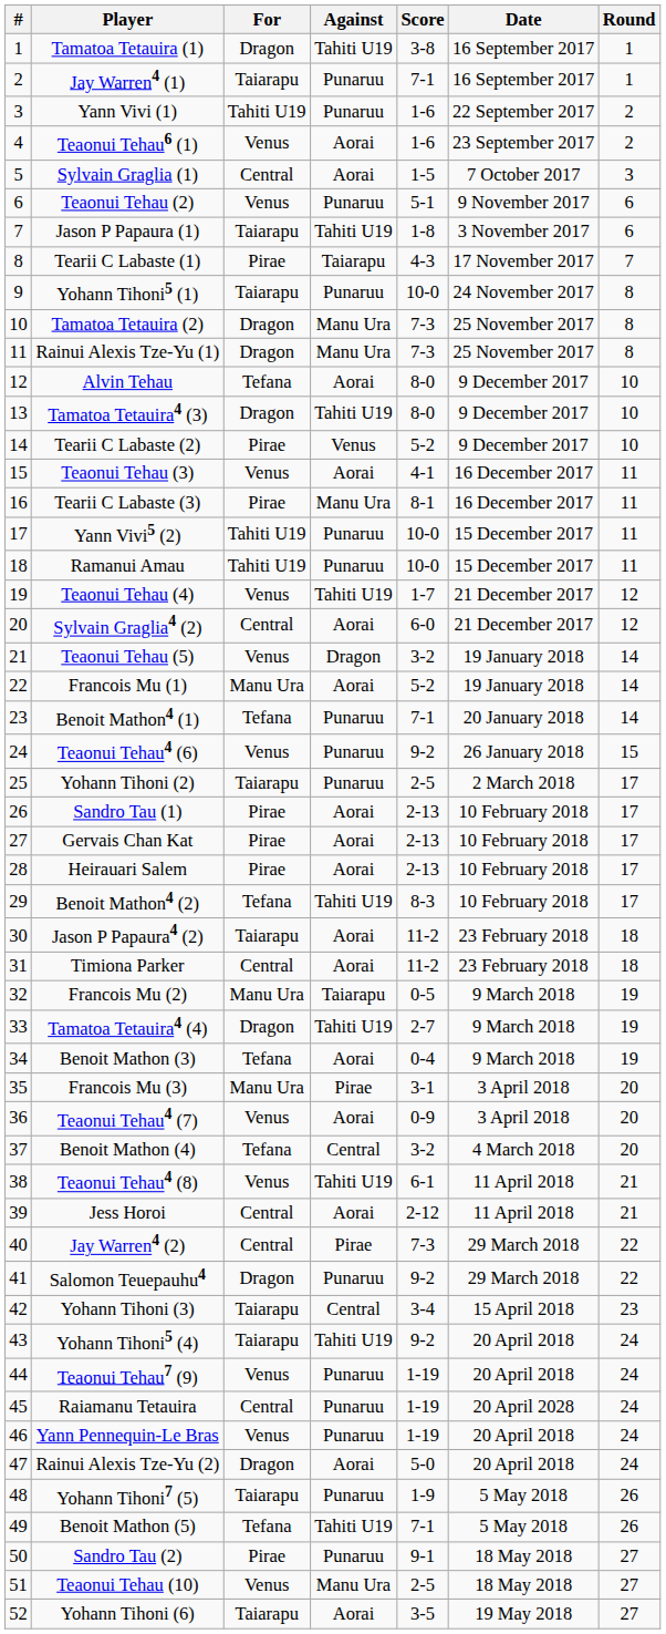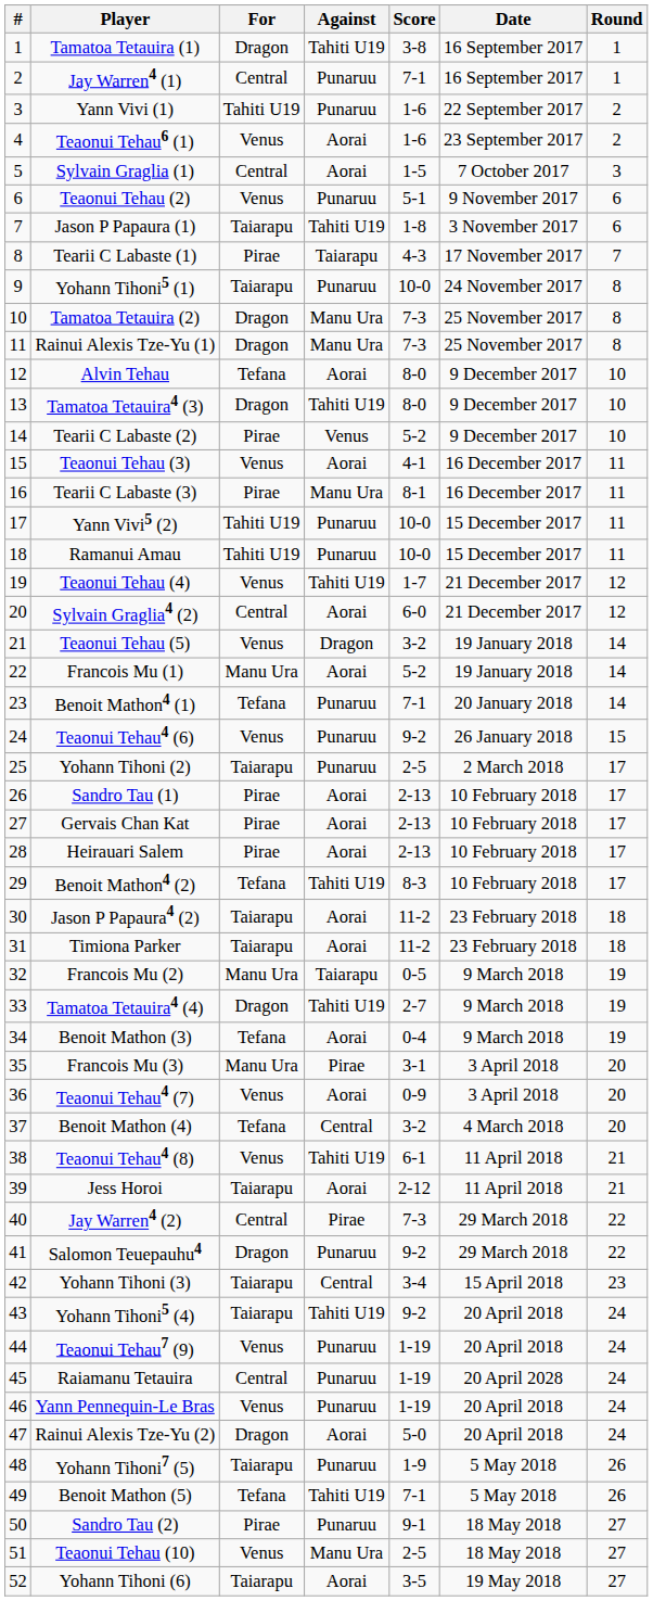 <table class="wikitable" style="text-align:center">
 <tr>
 <th>#</th>
 <th>Player</th>
 <th>For</th>
 <th>Against</th>
 <th>Score</th>
 <th>Date</th>
 <th>Round</th>
 </tr>
 <tr>
 <td>1</td>
 <td> <a href='#'>Tamatoa Tetauira</a> (1)</td>
 <td>Dragon</td>
 <td>Tahiti U19</td>
 <td>3-8</td>
 <td>16 September 2017</td>
 <td>1</td>
 </tr>
 <tr>
 <td>2</td>
 <td> <a href='#'>Jay Warren</a><sup><strong>4</strong></sup> (1)</td>
-<td>Taiarapu</td>
+<td>Central</td>
 <td>Punaruu</td>
 <td>7-1</td>
 <td>16 September 2017</td>
 <td>1</td>
 </tr>
 <tr>
 <td>3</td>
 <td> Yann Vivi (1)</td>
 <td>Tahiti U19</td>
 <td>Punaruu</td>
 <td>1-6</td>
 <td>22 September 2017</td>
 <td>2</td>
 </tr>
 <tr>
 <td>4</td>
 <td> <a href='#'>Teaonui Tehau</a><sup><strong>6</strong></sup> (1)</td>
 <td>Venus</td>
 <td>Aorai</td>
 <td>1-6</td>
 <td>23 September 2017</td>
 <td>2</td>
 </tr>
 <tr>
 <td>5</td>
 <td> <a href='#'>Sylvain Graglia</a> (1)</td>
 <td>Central</td>
 <td>Aorai</td>
 <td>1-5</td>
 <td>7 October 2017</td>
 <td>3</td>
 </tr>
 <tr>
 <td>6</td>
 <td> <a href='#'>Teaonui Tehau</a> (2)</td>
 <td>Venus</td>
 <td>Punaruu</td>
 <td>5-1</td>
 <td>9 November 2017</td>
 <td>6</td>
 </tr>
 <tr>
 <td>7</td>
 <td> Jason P Papaura (1)</td>
 <td>Taiarapu</td>
 <td>Tahiti U19</td>
 <td>1-8</td>
 <td>3 November 2017</td>
 <td>6</td>
 </tr>
 <tr>
 <td>8</td>
 <td> Tearii C Labaste (1)</td>
 <td>Pirae</td>
 <td>Taiarapu</td>
 <td>4-3</td>
 <td>17 November 2017</td>
 <td>7</td>
 </tr>
 <tr>
 <td>9</td>
 <td> Yohann Tihoni<sup><strong>5</strong></sup> (1)</td>
 <td>Taiarapu</td>
 <td>Punaruu</td>
 <td>10-0</td>
 <td>24 November 2017</td>
 <td>8</td>
 </tr>
 <tr>
 <td>10</td>
 <td> <a href='#'>Tamatoa Tetauira</a> (2)</td>
 <td>Dragon</td>
 <td>Manu Ura</td>
 <td>7-3</td>
 <td>25 November 2017</td>
 <td>8</td>
 </tr>
 <tr>
 <td>11</td>
 <td> Rainui Alexis Tze-Yu (1)</td>
 <td>Dragon</td>
 <td>Manu Ura</td>
 <td>7-3</td>
 <td>25 November 2017</td>
 <td>8</td>
 </tr>
 <tr>
 <td>12</td>
 <td> <a href='#'>Alvin Tehau</a></td>
 <td>Tefana</td>
 <td>Aorai</td>
 <td>8-0</td>
 <td>9 December 2017</td>
 <td>10</td>
 </tr>
 <tr>
 <td>13</td>
 <td> <a href='#'>Tamatoa Tetauira</a><sup><strong>4</strong></sup> (3)</td>
 <td>Dragon</td>
 <td>Tahiti U19</td>
 <td>8-0</td>
 <td>9 December 2017</td>
 <td>10</td>
 </tr>
 <tr>
 <td>14</td>
 <td> Tearii C Labaste (2)</td>
 <td>Pirae</td>
 <td>Venus</td>
 <td>5-2</td>
 <td>9 December 2017</td>
 <td>10</td>
 </tr>
 <tr>
 <td>15</td>
 <td> <a href='#'>Teaonui Tehau</a> (3)</td>
 <td>Venus</td>
 <td>Aorai</td>
 <td>4-1</td>
 <td>16 December 2017</td>
 <td>11</td>
 </tr>
 <tr>
 <td>16</td>
 <td> Tearii C Labaste (3)</td>
 <td>Pirae</td>
 <td>Manu Ura</td>
 <td>8-1</td>
 <td>16 December 2017</td>
 <td>11</td>
 </tr>
 <tr>
 <td>17</td>
 <td> Yann Vivi<sup><strong>5</strong></sup> (2)</td>
 <td>Tahiti U19</td>
 <td>Punaruu</td>
 <td>10-0</td>
 <td>15 December 2017</td>
 <td>11</td>
 </tr>
 <tr>
 <td>18</td>
 <td> Ramanui Amau</td>
 <td>Tahiti U19</td>
 <td>Punaruu</td>
 <td>10-0</td>
 <td>15 December 2017</td>
 <td>11</td>
 </tr>
 <tr>
 <td>19</td>
 <td> <a href='#'>Teaonui Tehau</a> (4)</td>
 <td>Venus</td>
 <td>Tahiti U19</td>
 <td>1-7</td>
 <td>21 December 2017</td>
 <td>12</td>
 </tr>
 <tr>
 <td>20</td>
 <td> <a href='#'>Sylvain Graglia</a><sup><strong>4</strong></sup> (2)</td>
 <td>Central</td>
 <td>Aorai</td>
 <td>6-0</td>
 <td>21 December 2017</td>
 <td>12</td>
 </tr>
 <tr>
 <td>21</td>
 <td> <a href='#'>Teaonui Tehau</a> (5)</td>
 <td>Venus</td>
 <td>Dragon</td>
 <td>3-2</td>
 <td>19 January 2018</td>
 <td>14</td>
 </tr>
 <tr>
 <td>22</td>
 <td> Francois Mu (1)</td>
 <td>Manu Ura</td>
 <td>Aorai</td>
 <td>5-2</td>
 <td>19 January 2018</td>
 <td>14</td>
 </tr>
 <tr>
 <td>23</td>
 <td> Benoit Mathon<sup><strong>4</strong></sup> (1)</td>
 <td>Tefana</td>
 <td>Punaruu</td>
 <td>7-1</td>
 <td>20 January 2018</td>
 <td>14</td>
 </tr>
 <tr>
 <td>24</td>
 <td> <a href='#'>Teaonui Tehau</a><sup><strong>4</strong></sup> (6)</td>
 <td>Venus</td>
 <td>Punaruu</td>
 <td>9-2</td>
 <td>26 January 2018</td>
 <td>15</td>
 </tr>
 <tr>
 <td>25</td>
 <td> Yohann Tihoni (2)</td>
 <td>Taiarapu</td>
 <td>Punaruu</td>
 <td>2-5</td>
 <td>2 March 2018</td>
 <td>17</td>
 </tr>
 <tr>
 <td>26</td>
 <td> <a href='#'>Sandro Tau</a> (1)</td>
 <td>Pirae</td>
 <td>Aorai</td>
 <td>2-13</td>
 <td>10 February 2018</td>
 <td>17</td>
 </tr>
 <tr>
 <td>27</td>
 <td> Gervais Chan Kat</td>
 <td>Pirae</td>
 <td>Aorai</td>
 <td>2-13</td>
 <td>10 February 2018</td>
 <td>17</td>
 </tr>
 <tr>
 <td>28</td>
 <td> Heirauari Salem</td>
 <td>Pirae</td>
 <td>Aorai</td>
 <td>2-13</td>
 <td>10 February 2018</td>
 <td>17</td>
 </tr>
 <tr>
 <td>29</td>
 <td> Benoit Mathon<sup><strong>4</strong></sup> (2)</td>
 <td>Tefana</td>
 <td>Tahiti U19</td>
 <td>8-3</td>
 <td>10 February 2018</td>
 <td>17</td>
 </tr>
 <tr>
 <td>30</td>
 <td> Jason P Papaura<sup><strong>4</strong></sup> (2)</td>
 <td>Taiarapu</td>
 <td>Aorai</td>
 <td>11-2</td>
 <td>23 February 2018</td>
 <td>18</td>
 </tr>
 <tr>
 <td>31</td>
 <td> Timiona Parker</td>
-<td>Central</td>
+<td>Taiarapu</td>
 <td>Aorai</td>
 <td>11-2</td>
 <td>23 February 2018</td>
 <td>18</td>
 </tr>
 <tr>
 <td>32</td>
 <td> Francois Mu (2)</td>
 <td>Manu Ura</td>
 <td>Taiarapu</td>
 <td>0-5</td>
 <td>9 March 2018</td>
 <td>19</td>
 </tr>
 <tr>
 <td>33</td>
 <td> <a href='#'>Tamatoa Tetauira</a><sup><strong>4</strong></sup> (4)</td>
 <td>Dragon</td>
 <td>Tahiti U19</td>
 <td>2-7</td>
 <td>9 March 2018</td>
 <td>19</td>
 </tr>
 <tr>
 <td>34</td>
 <td> Benoit Mathon (3)</td>
 <td>Tefana</td>
 <td>Aorai</td>
 <td>0-4</td>
 <td>9 March 2018</td>
 <td>19</td>
 </tr>
 <tr>
 <td>35</td>
 <td> Francois Mu (3)</td>
 <td>Manu Ura</td>
 <td>Pirae</td>
 <td>3-1</td>
 <td>3 April 2018</td>
 <td>20</td>
 </tr>
 <tr>
 <td>36</td>
 <td> <a href='#'>Teaonui Tehau</a><sup><strong>4</strong></sup> (7)</td>
 <td>Venus</td>
 <td>Aorai</td>
 <td>0-9</td>
 <td>3 April 2018</td>
 <td>20</td>
 </tr>
 <tr>
 <td>37</td>
 <td> Benoit Mathon (4)</td>
 <td>Tefana</td>
 <td>Central</td>
 <td>3-2</td>
 <td>4 March 2018</td>
 <td>20</td>
 </tr>
 <tr>
 <td>38</td>
 <td> <a href='#'>Teaonui Tehau</a><sup><strong>4</strong></sup> (8)</td>
 <td>Venus</td>
 <td>Tahiti U19</td>
 <td>6-1</td>
 <td>11 April 2018</td>
 <td>21</td>
 </tr>
 <tr>
 <td>39</td>
 <td> Jess Horoi</td>
-<td>Central</td>
+<td>Taiarapu</td>
 <td>Aorai</td>
 <td>2-12</td>
 <td>11 April 2018</td>
 <td>21</td>
 </tr>
 <tr>
 <td>40</td>
 <td> <a href='#'>Jay Warren</a><sup><strong>4</strong></sup> (2)</td>
 <td>Central</td>
 <td>Pirae</td>
 <td>7-3</td>
 <td>29 March 2018</td>
 <td>22</td>
 </tr>
 <tr>
 <td>41</td>
 <td> Salomon Teuepauhu<sup><strong>4</strong></sup></td>
 <td>Dragon</td>
 <td>Punaruu</td>
 <td>9-2</td>
 <td>29 March 2018</td>
 <td>22</td>
 </tr>
 <tr>
 <td>42</td>
 <td> Yohann Tihoni (3)</td>
 <td>Taiarapu</td>
 <td>Central</td>
 <td>3-4</td>
 <td>15 April 2018</td>
 <td>23</td>
 </tr>
 <tr>
 <td>43</td>
 <td> Yohann Tihoni<sup><strong>5</strong></sup> (4)</td>
 <td>Taiarapu</td>
 <td>Tahiti U19</td>
 <td>9-2</td>
 <td>20 April 2018</td>
 <td>24</td>
 </tr>
 <tr>
 <td>44</td>
 <td> <a href='#'>Teaonui Tehau</a><sup><strong>7</strong></sup> (9)</td>
 <td>Venus</td>
 <td>Punaruu</td>
 <td>1-19</td>
 <td>20 April 2018</td>
 <td>24</td>
 </tr>
 <tr>
 <td>45</td>
 <td> Raiamanu Tetauira</td>
 <td>Central</td>
 <td>Punaruu</td>
 <td>1-19</td>
 <td>20 April 2028</td>
 <td>24</td>
 </tr>
 <tr>
 <td>46</td>
 <td> <a href='#'>Yann Pennequin-Le Bras</a></td>
 <td>Venus</td>
 <td>Punaruu</td>
 <td>1-19</td>
 <td>20 April 2018</td>
 <td>24</td>
 </tr>
 <tr>
 <td>47</td>
 <td> Rainui Alexis Tze-Yu (2)</td>
 <td>Dragon</td>
 <td>Aorai</td>
 <td>5-0</td>
 <td>20 April 2018</td>
 <td>24</td>
 </tr>
 <tr>
 <td>48</td>
 <td> Yohann Tihoni<sup><strong>7</strong></sup> (5)</td>
 <td>Taiarapu</td>
 <td>Punaruu</td>
 <td>1-9</td>
 <td>5 May 2018</td>
 <td>26</td>
 </tr>
 <tr>
 <td>49</td>
 <td> Benoit Mathon (5)</td>
 <td>Tefana</td>
 <td>Tahiti U19</td>
 <td>7-1</td>
 <td>5 May 2018</td>
 <td>26</td>
 </tr>
 <tr>
 <td>50</td>
 <td> <a href='#'>Sandro Tau</a> (2)</td>
 <td>Pirae</td>
 <td>Punaruu</td>
 <td>9-1</td>
 <td>18 May 2018</td>
 <td>27</td>
 </tr>
 <tr>
 <td>51</td>
 <td> <a href='#'>Teaonui Tehau</a> (10)</td>
 <td>Venus</td>
 <td>Manu Ura</td>
 <td>2-5</td>
 <td>18 May 2018</td>
 <td>27</td>
 </tr>
 <tr>
 <td>52</td>
 <td> Yohann Tihoni (6)</td>
 <td>Taiarapu</td>
 <td>Aorai</td>
 <td>3-5</td>
 <td>19 May 2018</td>
 <td>27</td>
 </tr>
 </table>
